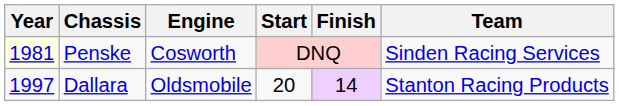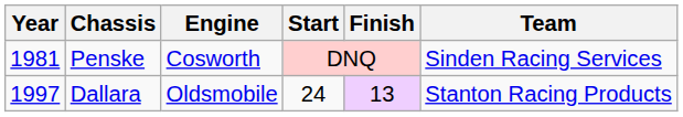 <table class="wikitable" style="font-size: 95%;">
 <tr>
 <th>Year</th>
 <th>Chassis</th>
 <th>Engine</th>
 <th>Start</th>
 <th>Finish</th>
 <th>Team</th>
 </tr>
 <tr>
-<td style="background: lightyellow;"><a href='#'>1981</a></td>
+<td><a href='#'>1981</a></td>
 <td><a href='#'>Penske</a></td>
 <td><a href='#'>Cosworth</a></td>
 <td align=center colspan=2 style="background:#FFCFCF;">DNQ</td>
 <td><a href='#'>Sinden Racing Services</a></td>
 </tr>
 <tr>
 <td><a href='#'>1997</a></td>
 <td><a href='#'>Dallara</a></td>
 <td><a href='#'>Oldsmobile</a></td>
-<td align=center>20</td>
-<td align=center style="background:#EFCFFF;">14</td>
+<td align=center>24</td>
+<td align=center style="background:#EFCFFF;">13</td>
 <td><a href='#'>Stanton Racing Products</a></td>
 </tr>
 </table>
